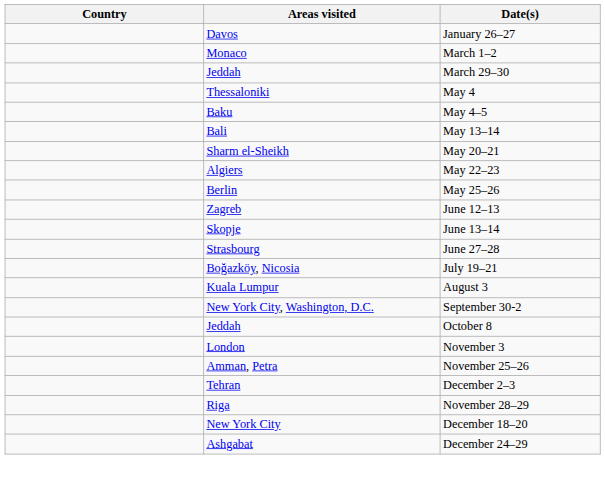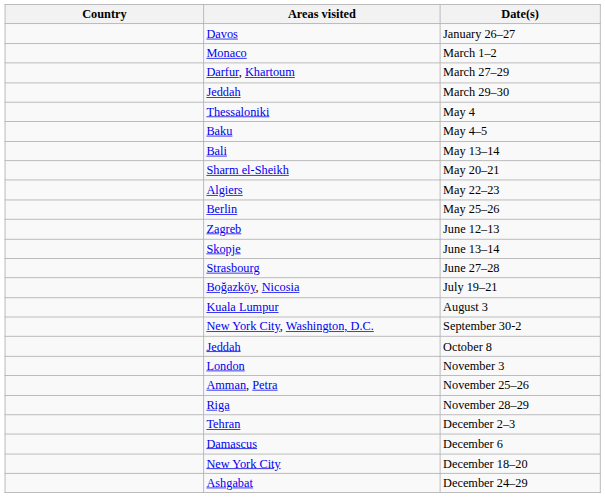 <table class="wikitable" style="margin: 1em auto 1em auto">
 <tr>
 <th width=250>Country</th>
 <th width=300>Areas visited</th>
 <th width=200>Date(s)</th>
 </tr>
 <tr>
 <td></td>
 <td><a href='#'>Davos</a></td>
 <td>January 26–27</td>
 </tr>
 <tr>
 <td></td>
 <td><a href='#'>Monaco</a></td>
 <td>March 1–2</td>
+</tr>
+<tr>
+<td></td>
+<td><a href='#'>Darfur</a>, <a href='#'>Khartoum</a></td>
+<td>March 27–29</td>
 </tr>
 <tr>
 <td></td>
 <td><a href='#'>Jeddah</a></td>
 <td>March 29–30</td>
 </tr>
 <tr>
 <td></td>
 <td><a href='#'>Thessaloniki</a></td>
 <td>May 4</td>
 </tr>
 <tr>
 <td></td>
 <td><a href='#'>Baku</a></td>
 <td>May 4–5</td>
 </tr>
 <tr>
 <td></td>
 <td><a href='#'>Bali</a></td>
 <td>May 13–14</td>
 </tr>
 <tr>
 <td></td>
 <td><a href='#'>Sharm el-Sheikh</a></td>
 <td>May 20–21</td>
 </tr>
 <tr>
 <td></td>
 <td><a href='#'>Algiers</a></td>
 <td>May 22–23</td>
 </tr>
 <tr>
 <td></td>
 <td><a href='#'>Berlin</a></td>
 <td>May 25–26</td>
 </tr>
 <tr>
 <td></td>
 <td><a href='#'>Zagreb</a></td>
 <td>June 12–13</td>
 </tr>
 <tr>
 <td></td>
 <td><a href='#'>Skopje</a></td>
 <td>June 13–14</td>
 </tr>
 <tr>
 <td></td>
 <td><a href='#'>Strasbourg</a></td>
 <td>June 27–28</td>
 </tr>
 <tr>
 <td></td>
 <td><a href='#'>Boğazköy</a>, <a href='#'>Nicosia</a></td>
 <td>July 19–21</td>
 </tr>
 <tr>
 <td></td>
 <td><a href='#'>Kuala Lumpur</a></td>
 <td>August 3</td>
 </tr>
 <tr>
 <td></td>
 <td><a href='#'>New York City</a>, <a href='#'>Washington, D.C.</a></td>
 <td>September 30-2</td>
 </tr>
 <tr>
 <td></td>
 <td><a href='#'>Jeddah</a></td>
 <td>October 8</td>
 </tr>
 <tr>
 <td></td>
 <td><a href='#'>London</a></td>
 <td>November 3</td>
 </tr>
 <tr>
 <td></td>
 <td><a href='#'>Amman</a>, <a href='#'>Petra</a></td>
 <td>November 25–26</td>
 </tr>
 <tr>
 <td></td>
+<td><a href='#'>Riga</a></td>
+<td>November 28–29</td>
+</tr>
+<tr>
+<td></td>
 <td><a href='#'>Tehran</a></td>
 <td>December 2–3</td>
 </tr>
 <tr>
 <td></td>
-<td><a href='#'>Riga</a></td>
-<td>November 28–29</td>
+<td><a href='#'>Damascus</a></td>
+<td>December 6</td>
 </tr>
 <tr>
 <td></td>
 <td><a href='#'>New York City</a></td>
 <td>December 18–20</td>
 </tr>
 <tr>
 <td></td>
 <td><a href='#'>Ashgabat</a></td>
 <td>December 24–29</td>
 </tr>
 </table>
